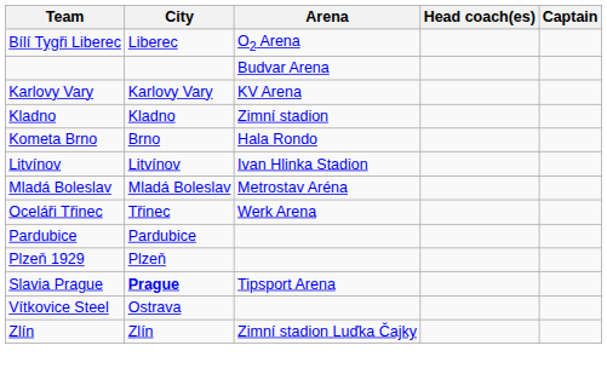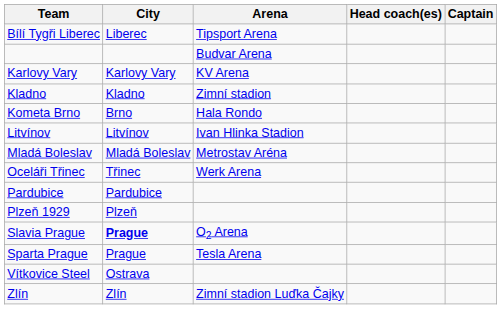 <table class="wikitable sortable">
 <tr>
 <th>Team</th>
 <th>City</th>
 <th>Arena</th>
 <th>Head coach(es)</th>
 <th>Captain</th>
 </tr>
 <tr>
 <td><a href='#'>Bílí Tygři Liberec</a></td>
 <td><a href='#'>Liberec</a></td>
-<td><a href='#'>O<sub>2</sub> Arena</a></td>
+<td><a href='#'>Tipsport Arena</a></td>
 <td></td>
 <td></td>
 </tr>
 <tr>
 <td></td>
 <td></td>
 <td><a href='#'>Budvar Arena</a></td>
 <td></td>
 <td></td>
 </tr>
 <tr>
 <td><a href='#'>Karlovy Vary</a></td>
 <td><a href='#'>Karlovy Vary</a></td>
 <td><a href='#'>KV Arena</a></td>
 <td></td>
 <td></td>
 </tr>
 <tr>
 <td><a href='#'>Kladno</a></td>
 <td><a href='#'>Kladno</a></td>
 <td><a href='#'>Zimní stadion</a></td>
 <td></td>
 <td></td>
 </tr>
 <tr>
 <td><a href='#'>Kometa Brno</a></td>
 <td><a href='#'>Brno</a></td>
 <td><a href='#'>Hala Rondo</a></td>
 <td></td>
 <td></td>
 </tr>
 <tr>
 <td><a href='#'>Litvínov</a></td>
 <td><a href='#'>Litvínov</a></td>
 <td><a href='#'>Ivan Hlinka Stadion</a></td>
 <td><br></td>
 <td></td>
 </tr>
 <tr>
 <td><a href='#'>Mladá Boleslav</a></td>
 <td><a href='#'>Mladá Boleslav</a></td>
 <td><a href='#'>Metrostav Aréna</a></td>
 <td></td>
 <td></td>
 </tr>
 <tr>
 <td><a href='#'>Oceláři Třinec</a></td>
 <td><a href='#'>Třinec</a></td>
 <td><a href='#'>Werk Arena</a></td>
 <td></td>
 <td></td>
 </tr>
 <tr>
 <td><a href='#'>Pardubice</a></td>
 <td><a href='#'>Pardubice</a></td>
 <td></td>
 <td></td>
 <td></td>
 </tr>
 <tr>
 <td><a href='#'>Plzeň 1929</a></td>
 <td><a href='#'>Plzeň</a></td>
 <td></td>
 <td><br></td>
 <td></td>
 </tr>
 <tr>
 <td><a href='#'>Slavia Prague</a></td>
 <td><strong><a href='#'>Prague</a></strong></td>
-<td><a href='#'>Tipsport Arena</a></td>
+<td><a href='#'>O<sub>2</sub> Arena</a></td>
 <td></td>
+<td></td>
+</tr>
+<tr>
+<td><a href='#'>Sparta Prague</a></td>
+<td><a href='#'>Prague</a></td>
+<td><a href='#'>Tesla Arena</a></td>
+<td><br></td>
 <td></td>
 </tr>
 <tr>
 <td><a href='#'>Vítkovice Steel</a></td>
 <td><a href='#'>Ostrava</a></td>
 <td></td>
 <td></td>
 <td></td>
 </tr>
 <tr>
 <td><a href='#'>Zlín</a></td>
 <td><a href='#'>Zlín</a></td>
 <td><a href='#'>Zimní stadion Luďka Čajky</a></td>
 <td></td>
 <td></td>
 </tr>
 </table>
